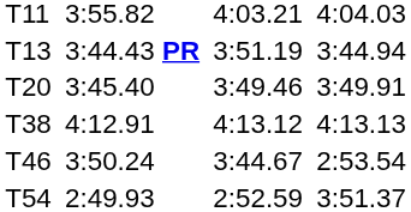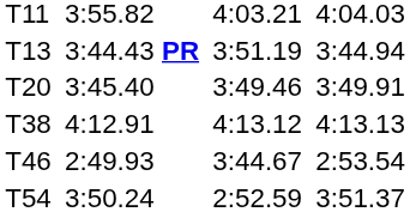 <table>
 <tr>
 <td>T11 <br></td>
 <td></td>
 <td>3:55.82 </td>
 <td></td>
 <td>4:03.21</td>
 <td></td>
 <td>4:04.03</td>
 </tr>
 <tr>
 <td>T13 <br></td>
 <td></td>
 <td>3:44.43 <strong><a href='#'>PR</a></strong></td>
 <td></td>
 <td>3:51.19</td>
 <td></td>
 <td>3:44.94 </td>
 </tr>
 <tr>
 <td>T20 <br></td>
 <td></td>
 <td>3:45.40 </td>
 <td></td>
 <td>3:49.46 </td>
 <td></td>
 <td>3:49.91</td>
 </tr>
 <tr>
 <td>T38 <br></td>
 <td></td>
 <td>4:12.91</td>
 <td></td>
 <td>4:13.12</td>
 <td></td>
 <td>4:13.13</td>
 </tr>
 <tr>
 <td>T46 <br></td>
 <td></td>
-<td>3:50.24</td>
+<td>2:49.93</td>
 <td></td>
 <td>3:44.67 </td>
 <td></td>
 <td>2:53.54  </td>
 </tr>
 <tr>
 <td>T54 <br></td>
 <td></td>
-<td>2:49.93</td>
+<td>3:50.24</td>
 <td></td>
 <td>2:52.59</td>
 <td></td>
 <td>3:51.37</td>
 </tr>
 </table>
